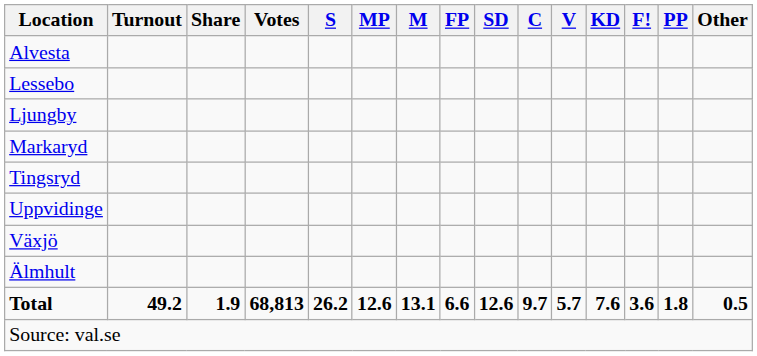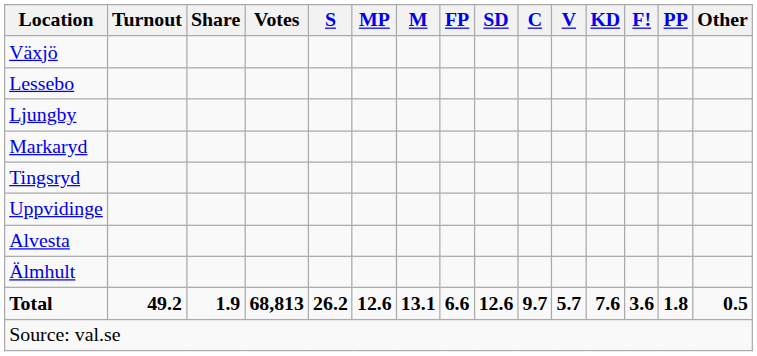 <table class="wikitable sortable" style=text-align:right>
 <tr>
 <th>Location</th>
 <th>Turnout</th>
 <th>Share</th>
 <th>Votes</th>
 <th><a href='#'>S</a></th>
 <th><a href='#'>MP</a></th>
 <th><a href='#'>M</a></th>
 <th><a href='#'>FP</a></th>
 <th><a href='#'>SD</a></th>
 <th><a href='#'>C</a></th>
 <th><a href='#'>V</a></th>
 <th><a href='#'>KD</a></th>
 <th><a href='#'>F!</a></th>
 <th><a href='#'>PP</a></th>
 <th>Other</th>
 </tr>
 <tr>
-<td align=left><a href='#'>Alvesta</a></td>
+<td align=left><a href='#'>Växjö</a></td>
 <td></td>
 <td></td>
 <td></td>
 <td></td>
 <td></td>
 <td></td>
 <td></td>
 <td></td>
 <td></td>
 <td></td>
 <td></td>
 <td></td>
 <td></td>
 <td></td>
 </tr>
 <tr>
 <td align=left><a href='#'>Lessebo</a></td>
 <td></td>
 <td></td>
 <td></td>
 <td></td>
 <td></td>
 <td></td>
 <td></td>
 <td></td>
 <td></td>
 <td></td>
 <td></td>
 <td></td>
 <td></td>
 <td></td>
 </tr>
 <tr>
 <td align=left><a href='#'>Ljungby</a></td>
 <td></td>
 <td></td>
 <td></td>
 <td></td>
 <td></td>
 <td></td>
 <td></td>
 <td></td>
 <td></td>
 <td></td>
 <td></td>
 <td></td>
 <td></td>
 <td></td>
 </tr>
 <tr>
 <td align=left><a href='#'>Markaryd</a></td>
 <td></td>
 <td></td>
 <td></td>
 <td></td>
 <td></td>
 <td></td>
 <td></td>
 <td></td>
 <td></td>
 <td></td>
 <td></td>
 <td></td>
 <td></td>
 <td></td>
 </tr>
 <tr>
 <td align=left><a href='#'>Tingsryd</a></td>
 <td></td>
 <td></td>
 <td></td>
 <td></td>
 <td></td>
 <td></td>
 <td></td>
 <td></td>
 <td></td>
 <td></td>
 <td></td>
 <td></td>
 <td></td>
 <td></td>
 </tr>
 <tr>
 <td align=left><a href='#'>Uppvidinge</a></td>
 <td></td>
 <td></td>
 <td></td>
 <td></td>
 <td></td>
 <td></td>
 <td></td>
 <td></td>
 <td></td>
 <td></td>
 <td></td>
 <td></td>
 <td></td>
 <td></td>
 </tr>
 <tr>
-<td align=left><a href='#'>Växjö</a></td>
+<td align=left><a href='#'>Alvesta</a></td>
 <td></td>
 <td></td>
 <td></td>
 <td></td>
 <td></td>
 <td></td>
 <td></td>
 <td></td>
 <td></td>
 <td></td>
 <td></td>
 <td></td>
 <td></td>
 <td></td>
 </tr>
 <tr>
 <td align=left><a href='#'>Älmhult</a></td>
 <td></td>
 <td></td>
 <td></td>
 <td></td>
 <td></td>
 <td></td>
 <td></td>
 <td></td>
 <td></td>
 <td></td>
 <td></td>
 <td></td>
 <td></td>
 <td></td>
 </tr>
 <tr>
 <td align=left><strong>Total</strong></td>
 <td><strong>49.2</strong></td>
 <td><strong>1.9</strong></td>
 <td><strong>68,813</strong></td>
 <td><strong>26.2</strong></td>
 <td><strong>12.6</strong></td>
 <td><strong>13.1</strong></td>
 <td><strong>6.6</strong></td>
 <td><strong>12.6</strong></td>
 <td><strong>9.7</strong></td>
 <td><strong>5.7</strong></td>
 <td><strong>7.6</strong></td>
 <td><strong>3.6</strong></td>
 <td><strong>1.8</strong></td>
 <td><strong>0.5</strong></td>
 </tr>
 <tr>
 <td align=left colspan=15>Source: val.se </td>
 </tr>
 </table>
